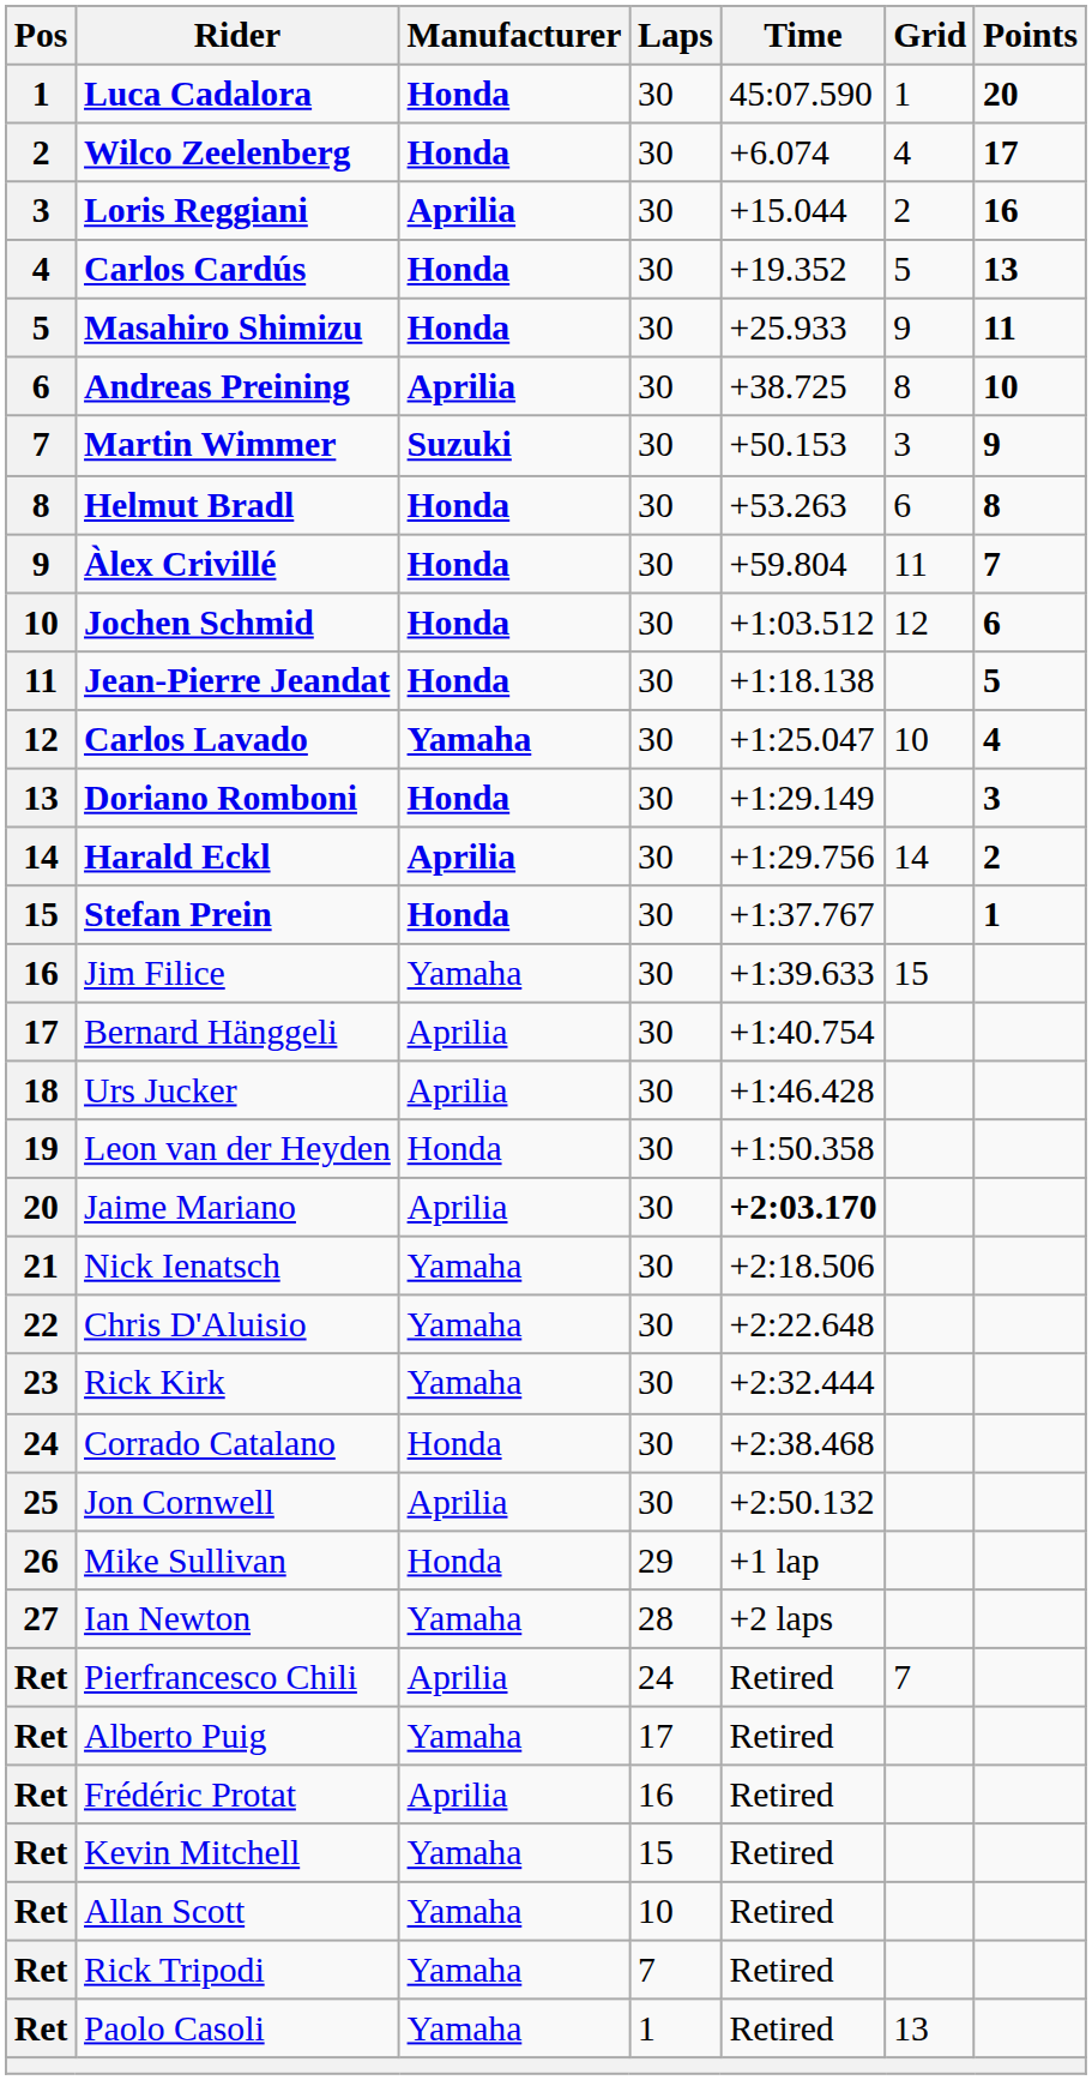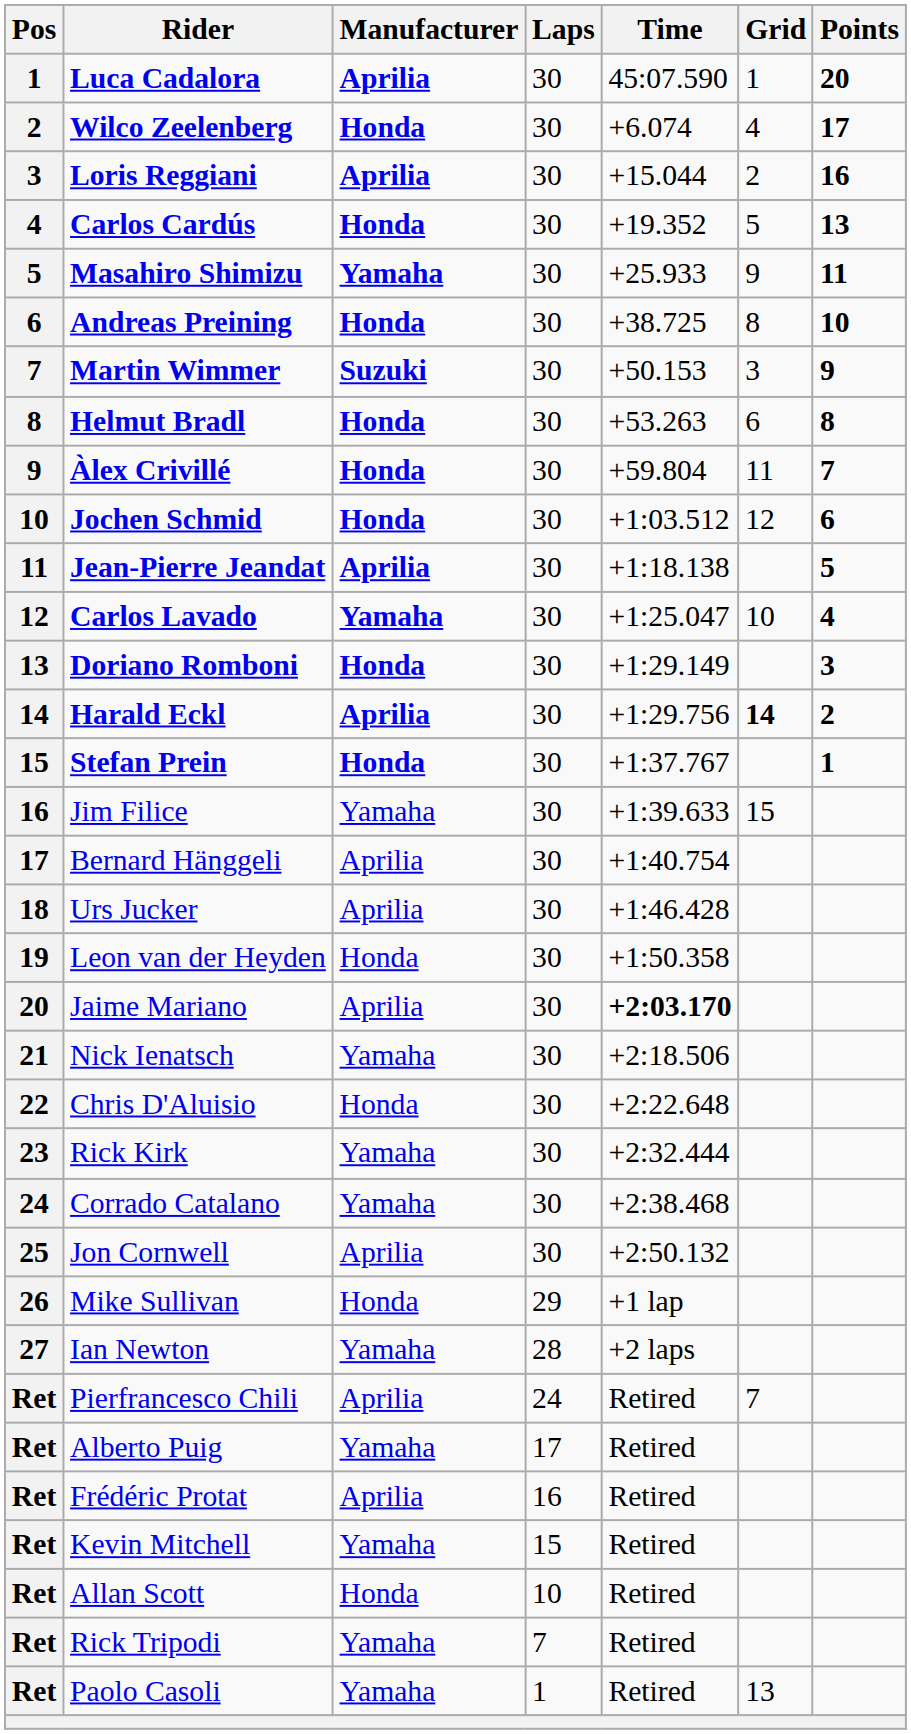 <table class="wikitable" style="font-size: 95%;">
 <tr>
 <th>Pos</th>
 <th>Rider</th>
 <th>Manufacturer</th>
 <th>Laps</th>
 <th>Time</th>
 <th>Grid</th>
 <th>Points</th>
 </tr>
 <tr>
 <th>1</th>
 <td> <strong><a href='#'>Luca Cadalora</a></strong></td>
-<td><strong><a href='#'>Honda</a></strong></td>
+<td><strong><a href='#'>Aprilia</a></strong></td>
 <td>30</td>
 <td>45:07.590</td>
 <td>1</td>
 <td><strong>20</strong></td>
 </tr>
 <tr>
 <th>2</th>
 <td> <strong><a href='#'>Wilco Zeelenberg</a></strong></td>
 <td><strong><a href='#'>Honda</a></strong></td>
 <td>30</td>
 <td>+6.074</td>
 <td>4</td>
 <td><strong>17</strong></td>
 </tr>
 <tr>
 <th>3</th>
 <td> <strong><a href='#'>Loris Reggiani</a></strong></td>
 <td><strong><a href='#'>Aprilia</a></strong></td>
 <td>30</td>
 <td>+15.044</td>
 <td>2</td>
 <td><strong>16</strong></td>
 </tr>
 <tr>
 <th>4</th>
 <td> <strong><a href='#'>Carlos Cardús</a></strong></td>
 <td><strong><a href='#'>Honda</a></strong></td>
 <td>30</td>
 <td>+19.352</td>
 <td>5</td>
 <td><strong>13</strong></td>
 </tr>
 <tr>
 <th>5</th>
 <td> <strong><a href='#'>Masahiro Shimizu</a></strong></td>
-<td><strong><a href='#'>Honda</a></strong></td>
+<td><strong><a href='#'>Yamaha</a></strong></td>
 <td>30</td>
 <td>+25.933</td>
 <td>9</td>
 <td><strong>11</strong></td>
 </tr>
 <tr>
 <th>6</th>
 <td> <strong><a href='#'>Andreas Preining</a></strong></td>
-<td><strong><a href='#'>Aprilia</a></strong></td>
+<td><strong><a href='#'>Honda</a></strong></td>
 <td>30</td>
 <td>+38.725</td>
 <td>8</td>
 <td><strong>10</strong></td>
 </tr>
 <tr>
 <th>7</th>
 <td> <strong><a href='#'>Martin Wimmer</a></strong></td>
 <td><strong><a href='#'>Suzuki</a></strong></td>
 <td>30</td>
 <td>+50.153</td>
 <td>3</td>
 <td><strong>9</strong></td>
 </tr>
 <tr>
 <th>8</th>
 <td> <strong><a href='#'>Helmut Bradl</a></strong></td>
 <td><strong><a href='#'>Honda</a></strong></td>
 <td>30</td>
 <td>+53.263</td>
 <td>6</td>
 <td><strong>8</strong></td>
 </tr>
 <tr>
 <th>9</th>
 <td> <strong><a href='#'>Àlex Crivillé</a></strong></td>
 <td><strong><a href='#'>Honda</a></strong></td>
 <td>30</td>
 <td>+59.804</td>
 <td>11</td>
 <td><strong>7</strong></td>
 </tr>
 <tr>
 <th>10</th>
 <td> <strong><a href='#'>Jochen Schmid</a></strong></td>
 <td><strong><a href='#'>Honda</a></strong></td>
 <td>30</td>
 <td>+1:03.512</td>
 <td>12</td>
 <td><strong>6</strong></td>
 </tr>
 <tr>
 <th>11</th>
 <td> <strong><a href='#'>Jean-Pierre Jeandat</a></strong></td>
-<td><strong><a href='#'>Honda</a></strong></td>
+<td><strong><a href='#'>Aprilia</a></strong></td>
 <td>30</td>
 <td>+1:18.138</td>
 <td></td>
 <td><strong>5</strong></td>
 </tr>
 <tr>
 <th>12</th>
 <td> <strong><a href='#'>Carlos Lavado</a></strong></td>
 <td><strong><a href='#'>Yamaha</a></strong></td>
 <td>30</td>
 <td>+1:25.047</td>
 <td>10</td>
 <td><strong>4</strong></td>
 </tr>
 <tr>
 <th>13</th>
 <td> <strong><a href='#'>Doriano Romboni</a></strong></td>
 <td><strong><a href='#'>Honda</a></strong></td>
 <td>30</td>
 <td>+1:29.149</td>
 <td></td>
 <td><strong>3</strong></td>
 </tr>
 <tr>
 <th>14</th>
 <td> <strong><a href='#'>Harald Eckl</a></strong></td>
 <td><strong><a href='#'>Aprilia</a></strong></td>
 <td>30</td>
 <td>+1:29.756</td>
-<td>14</td>
+<td><strong>14</strong></td>
 <td><strong>2</strong></td>
 </tr>
 <tr>
 <th>15</th>
 <td> <strong><a href='#'>Stefan Prein</a></strong></td>
 <td><strong><a href='#'>Honda</a></strong></td>
 <td>30</td>
 <td>+1:37.767</td>
 <td></td>
 <td><strong>1</strong></td>
 </tr>
 <tr>
 <th>16</th>
 <td> <a href='#'>Jim Filice</a></td>
 <td><a href='#'>Yamaha</a></td>
 <td>30</td>
 <td>+1:39.633</td>
 <td>15</td>
 <td></td>
 </tr>
 <tr>
 <th>17</th>
 <td> <a href='#'>Bernard Hänggeli</a></td>
 <td><a href='#'>Aprilia</a></td>
 <td>30</td>
 <td>+1:40.754</td>
 <td></td>
 <td></td>
 </tr>
 <tr>
 <th>18</th>
 <td> <a href='#'>Urs Jucker</a></td>
 <td><a href='#'>Aprilia</a></td>
 <td>30</td>
 <td>+1:46.428</td>
 <td></td>
 <td></td>
 </tr>
 <tr>
 <th>19</th>
 <td> <a href='#'>Leon van der Heyden</a></td>
 <td><a href='#'>Honda</a></td>
 <td>30</td>
 <td>+1:50.358</td>
 <td></td>
 <td></td>
 </tr>
 <tr>
 <th>20</th>
 <td> <a href='#'>Jaime Mariano</a></td>
 <td><a href='#'>Aprilia</a></td>
 <td>30</td>
 <td><strong>+2:03.170</strong></td>
 <td></td>
 <td></td>
 </tr>
 <tr>
 <th>21</th>
 <td> <a href='#'>Nick Ienatsch</a></td>
 <td><a href='#'>Yamaha</a></td>
 <td>30</td>
 <td>+2:18.506</td>
 <td></td>
 <td></td>
 </tr>
 <tr>
 <th>22</th>
 <td> <a href='#'>Chris D'Aluisio</a></td>
-<td><a href='#'>Yamaha</a></td>
+<td><a href='#'>Honda</a></td>
 <td>30</td>
 <td>+2:22.648</td>
 <td></td>
 <td></td>
 </tr>
 <tr>
 <th>23</th>
 <td> <a href='#'>Rick Kirk</a></td>
 <td><a href='#'>Yamaha</a></td>
 <td>30</td>
 <td>+2:32.444</td>
 <td></td>
 <td></td>
 </tr>
 <tr>
 <th>24</th>
 <td> <a href='#'>Corrado Catalano</a></td>
-<td><a href='#'>Honda</a></td>
+<td><a href='#'>Yamaha</a></td>
 <td>30</td>
 <td>+2:38.468</td>
 <td></td>
 <td></td>
 </tr>
 <tr>
 <th>25</th>
 <td> <a href='#'>Jon Cornwell</a></td>
 <td><a href='#'>Aprilia</a></td>
 <td>30</td>
 <td>+2:50.132</td>
 <td></td>
 <td></td>
 </tr>
 <tr>
 <th>26</th>
 <td> <a href='#'>Mike Sullivan</a></td>
 <td><a href='#'>Honda</a></td>
 <td>29</td>
 <td>+1 lap</td>
 <td></td>
 <td></td>
 </tr>
 <tr>
 <th>27</th>
 <td> <a href='#'>Ian Newton</a></td>
 <td><a href='#'>Yamaha</a></td>
 <td>28</td>
 <td>+2 laps</td>
 <td></td>
 <td></td>
 </tr>
 <tr>
 <th>Ret</th>
 <td> <a href='#'>Pierfrancesco Chili</a></td>
 <td><a href='#'>Aprilia</a></td>
 <td>24</td>
 <td>Retired</td>
 <td>7</td>
 <td></td>
 </tr>
 <tr>
 <th>Ret</th>
 <td> <a href='#'>Alberto Puig</a></td>
 <td><a href='#'>Yamaha</a></td>
 <td>17</td>
 <td>Retired</td>
 <td></td>
 <td></td>
 </tr>
 <tr>
 <th>Ret</th>
 <td> <a href='#'>Frédéric Protat</a></td>
 <td><a href='#'>Aprilia</a></td>
 <td>16</td>
 <td>Retired</td>
 <td></td>
 <td></td>
 </tr>
 <tr>
 <th>Ret</th>
 <td> <a href='#'>Kevin Mitchell</a></td>
 <td><a href='#'>Yamaha</a></td>
 <td>15</td>
 <td>Retired</td>
 <td></td>
 <td></td>
 </tr>
 <tr>
 <th>Ret</th>
 <td> <a href='#'>Allan Scott</a></td>
-<td><a href='#'>Yamaha</a></td>
+<td><a href='#'>Honda</a></td>
 <td>10</td>
 <td>Retired</td>
 <td></td>
 <td></td>
 </tr>
 <tr>
 <th>Ret</th>
 <td> <a href='#'>Rick Tripodi</a></td>
 <td><a href='#'>Yamaha</a></td>
 <td>7</td>
 <td>Retired</td>
 <td></td>
 <td></td>
 </tr>
 <tr>
 <th>Ret</th>
 <td> <a href='#'>Paolo Casoli</a></td>
 <td><a href='#'>Yamaha</a></td>
 <td>1</td>
 <td>Retired</td>
 <td>13</td>
 <td></td>
 </tr>
 <tr>
 <th colspan=7></th>
 </tr>
 </table>
